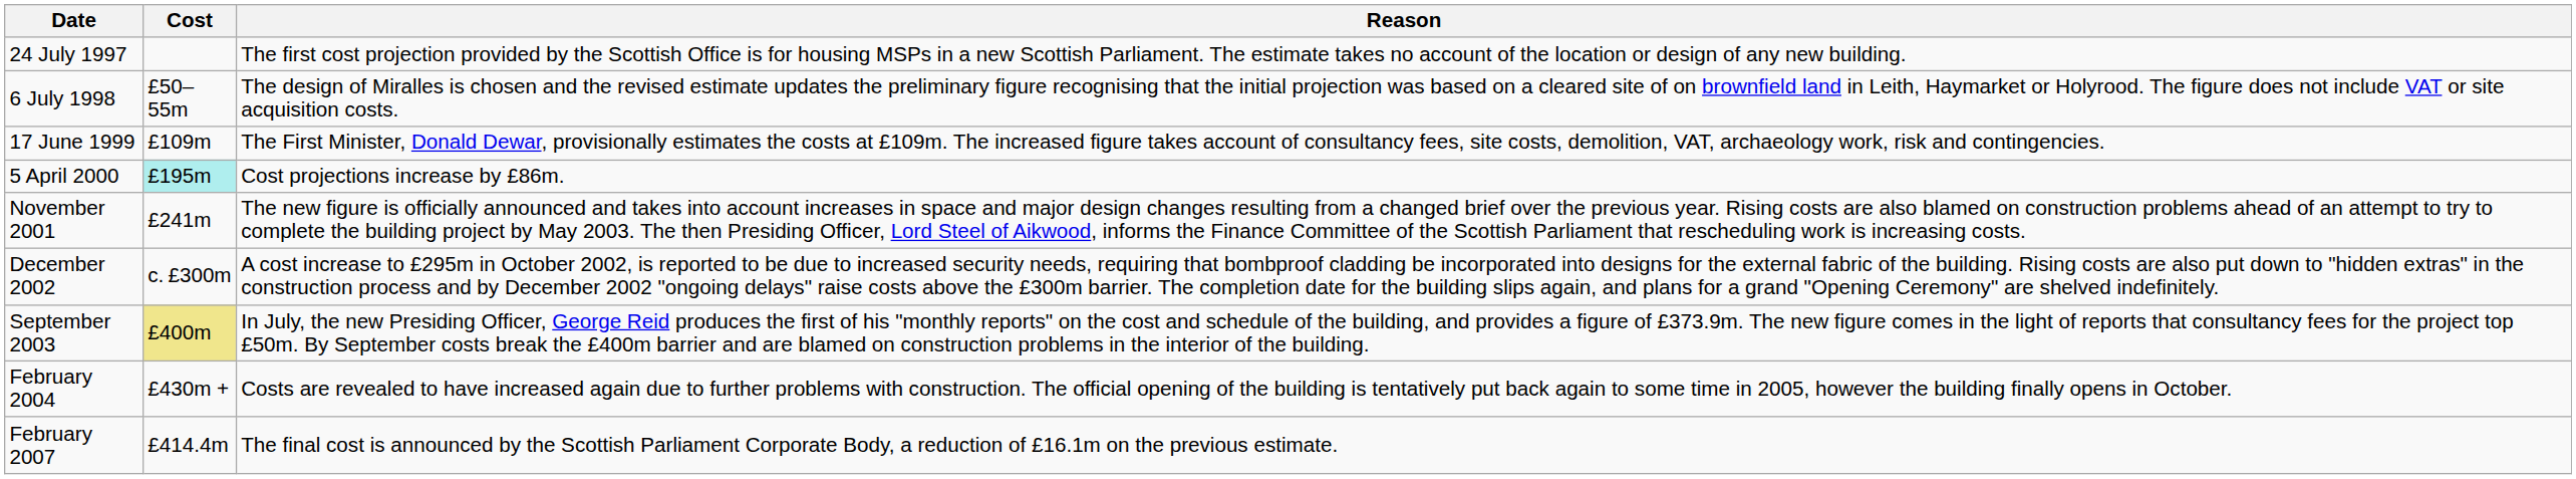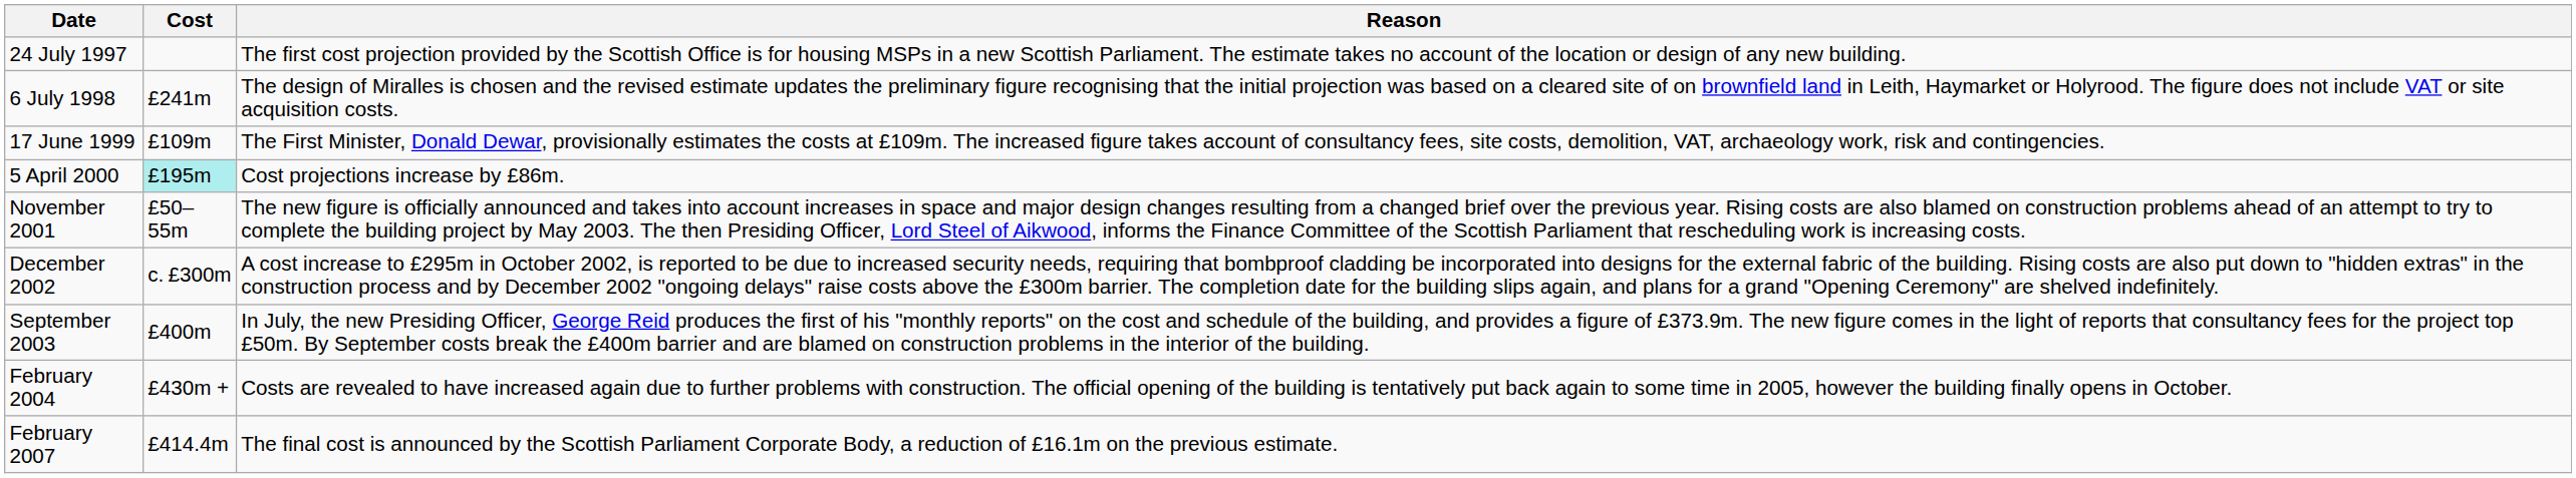 <table class="wikitable" style="margin: 0 auto;">
 <tr>
 <th scope="col">Date</th>
 <th scope="col">Cost</th>
 <th scope="col">Reason</th>
 </tr>
 <tr>
 <td>24 July 1997</td>
 <td></td>
 <td>The first cost projection provided by the Scottish Office is for housing MSPs in a new Scottish Parliament. The estimate takes no account of the location or design of any new building.</td>
 </tr>
 <tr>
 <td>6 July 1998</td>
-<td>£50–55m</td>
+<td>£241m</td>
 <td>The design of Miralles is chosen and the revised estimate updates the preliminary figure recognising that the initial projection was based on a cleared site of  on <a href='#'>brownfield land</a> in Leith, Haymarket or Holyrood. The figure does not include <a href='#'>VAT</a> or site acquisition costs.</td>
 </tr>
 <tr>
 <td>17 June 1999</td>
 <td>£109m</td>
 <td>The First Minister, <a href='#'>Donald Dewar</a>, provisionally estimates the costs at £109m. The increased figure takes account of consultancy fees, site costs, demolition, VAT, archaeology work, risk and contingencies.</td>
 </tr>
 <tr>
 <td>5 April 2000</td>
 <td style="background: paleturquoise;">£195m</td>
 <td>Cost projections increase by £86m.</td>
 </tr>
 <tr>
 <td>November 2001</td>
-<td>£241m</td>
+<td>£50–55m</td>
 <td>The new figure is officially announced and takes into account increases in space and major design changes resulting from a changed brief over the previous year. Rising costs are also blamed on construction problems ahead of an attempt to try to complete the building project by May 2003. The then Presiding Officer, <a href='#'>Lord Steel of Aikwood</a>, informs the Finance Committee of the Scottish Parliament that rescheduling work is increasing costs.</td>
 </tr>
 <tr>
 <td>December 2002</td>
 <td>c. £300m</td>
 <td>A cost increase to £295m in October 2002, is reported to be due to increased security needs, requiring that bombproof cladding be incorporated into designs for the external fabric of the building. Rising costs are also put down to "hidden extras" in the construction process and by December 2002 "ongoing delays" raise costs above the £300m barrier. The completion date for the building slips again, and plans for a grand "Opening Ceremony" are shelved indefinitely.</td>
 </tr>
 <tr>
 <td>September 2003</td>
-<td style="background: khaki;">£400m</td>
+<td>£400m</td>
 <td>In July, the new Presiding Officer, <a href='#'>George Reid</a> produces the first of his "monthly reports" on the cost and schedule of the building, and provides a figure of £373.9m. The new figure comes in the light of reports that consultancy fees for the project top £50m. By September costs break the £400m barrier and are blamed on construction problems in the interior of the building.</td>
 </tr>
 <tr>
 <td>February 2004</td>
 <td>£430m +</td>
 <td>Costs are revealed to have increased again due to further problems with construction. The official opening of the building is tentatively put back again to some time in 2005, however the building finally opens in October.</td>
 </tr>
 <tr>
 <td>February 2007</td>
 <td>£414.4m</td>
 <td>The final cost is announced by the Scottish Parliament Corporate Body, a reduction of £16.1m on the previous estimate.</td>
 </tr>
 </table>
